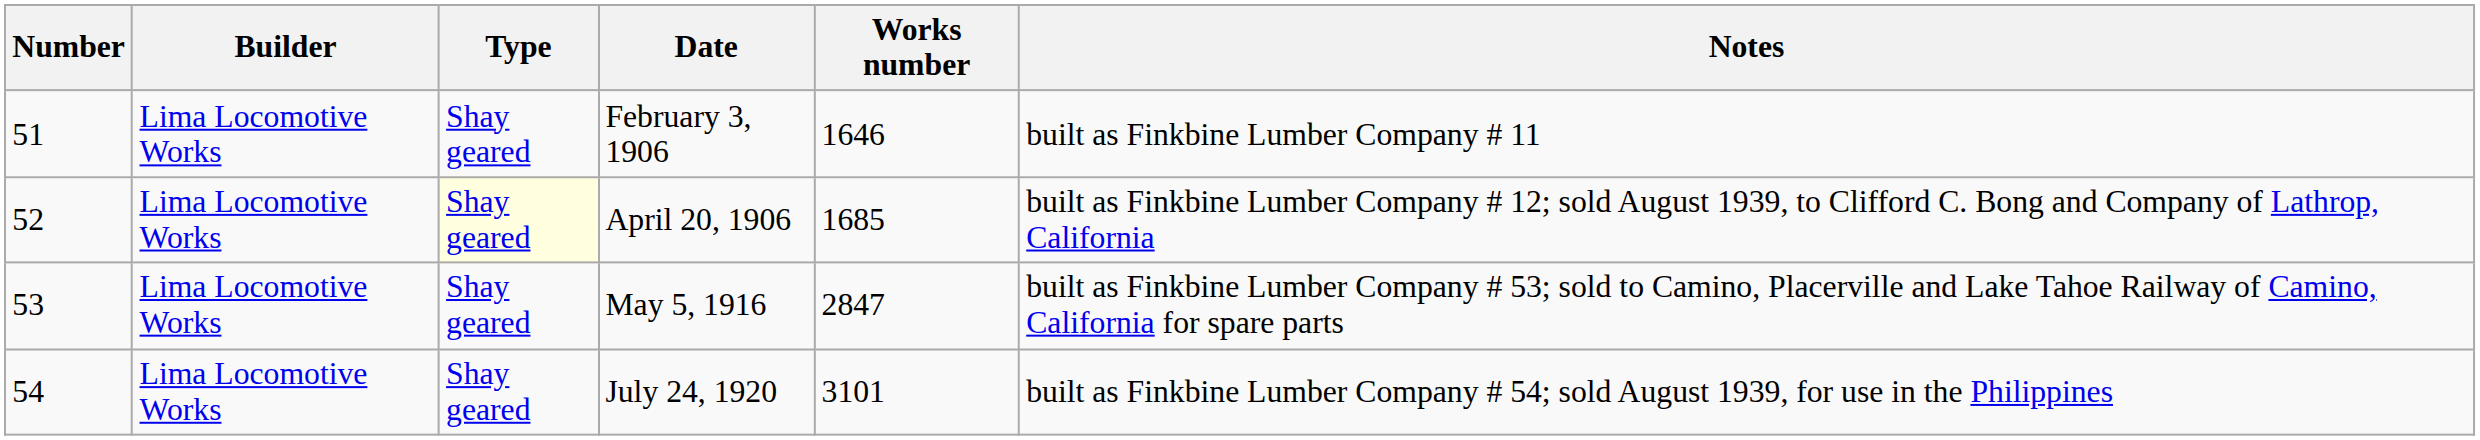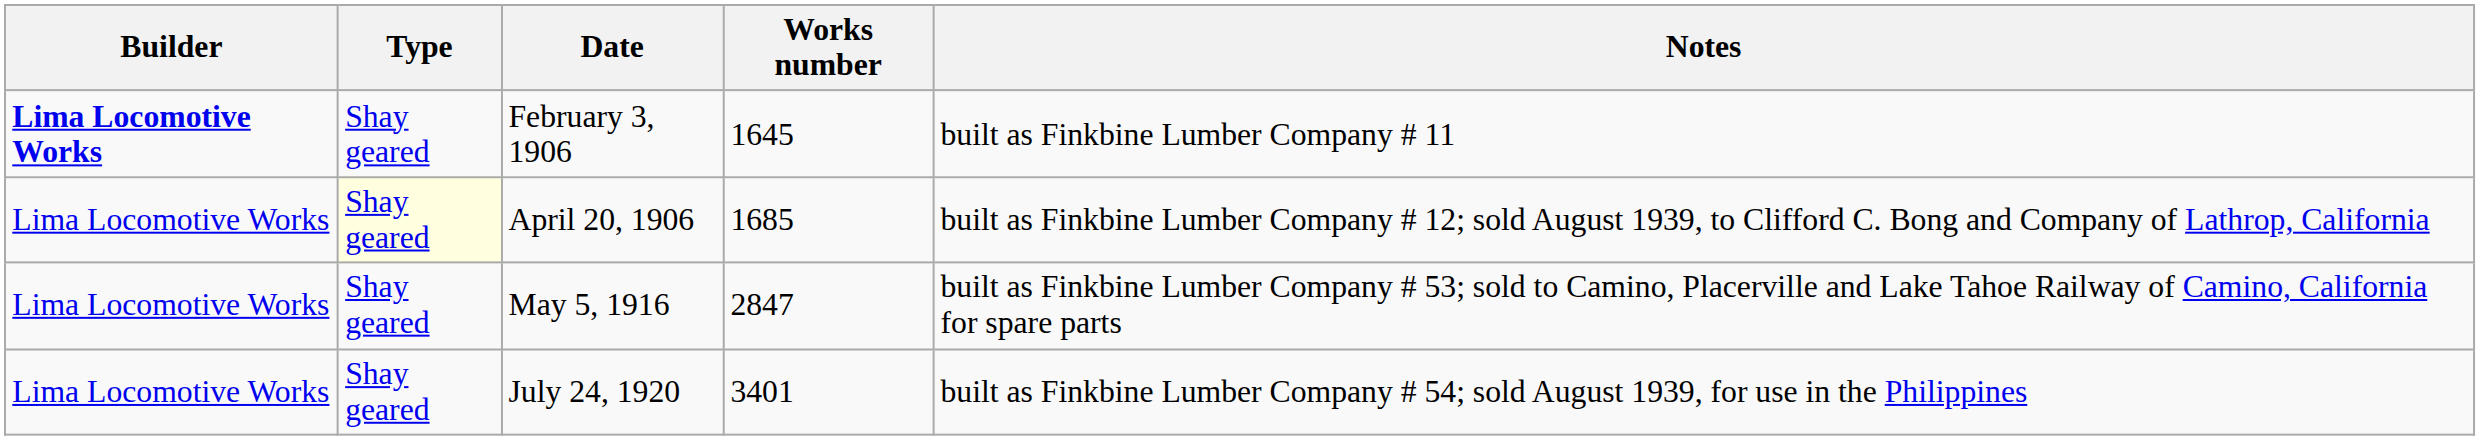 <table class="wikitable">
 <tr>
-<th>Number</th>
 <th>Builder</th>
 <th>Type</th>
 <th>Date</th>
 <th>Works number</th>
 <th>Notes</th>
 </tr>
 <tr>
-<td>51</td>
-<td><a href='#'>Lima Locomotive Works</a></td>
+<td><strong><a href='#'>Lima Locomotive Works</a></strong></td>
 <td><a href='#'>Shay geared</a></td>
 <td>February 3, 1906</td>
-<td>1646</td>
+<td>1645</td>
 <td>built as Finkbine Lumber Company # 11</td>
 </tr>
 <tr>
-<td>52</td>
 <td><a href='#'>Lima Locomotive Works</a></td>
 <td style="background: lightyellow;"><a href='#'>Shay geared</a></td>
 <td>April 20, 1906</td>
 <td>1685</td>
 <td>built as Finkbine Lumber Company # 12; sold August 1939, to Clifford C. Bong and Company of <a href='#'>Lathrop, California</a></td>
 </tr>
 <tr>
-<td>53</td>
 <td><a href='#'>Lima Locomotive Works</a></td>
 <td><a href='#'>Shay geared</a></td>
 <td>May 5, 1916</td>
 <td>2847</td>
 <td>built as Finkbine Lumber Company # 53; sold to Camino, Placerville and Lake Tahoe Railway of <a href='#'>Camino, California</a> for spare parts</td>
 </tr>
 <tr>
-<td>54</td>
 <td><a href='#'>Lima Locomotive Works</a></td>
 <td><a href='#'>Shay geared</a></td>
 <td>July 24, 1920</td>
-<td>3101</td>
+<td>3401</td>
 <td>built as Finkbine Lumber Company # 54; sold August 1939, for use in the <a href='#'>Philippines</a></td>
 </tr>
 </table>
